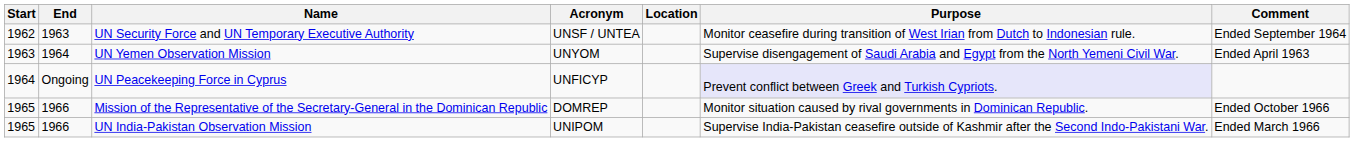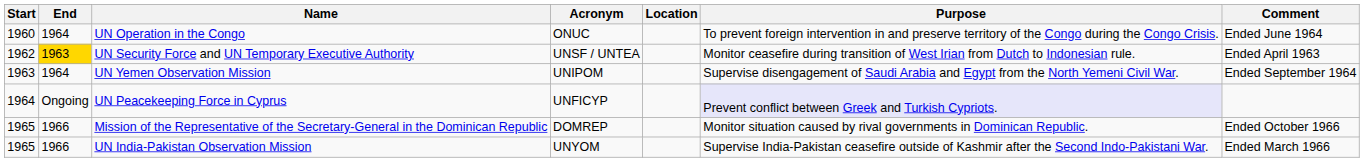 <table class="wikitable">
 <tr>
 <th>Start</th>
 <th>End</th>
 <th>Name</th>
 <th>Acronym</th>
 <th>Location</th>
 <th>Purpose</th>
 <th>Comment</th>
 </tr>
 <tr>
+<td>1960</td>
+<td>1964</td>
+<td><a href='#'>UN Operation in the Congo</a></td>
+<td>ONUC</td>
+<td></td>
+<td>To prevent foreign intervention in and preserve territory of the <a href='#'>Congo</a> during the <a href='#'>Congo Crisis</a>.</td>
+<td>Ended June 1964</td>
+</tr>
+<tr>
 <td>1962</td>
-<td>1963</td>
+<td style="background: gold;">1963</td>
 <td><a href='#'>UN Security Force</a> and <a href='#'>UN Temporary Executive Authority</a></td>
 <td>UNSF / UNTEA</td>
 <td><br></td>
 <td>Monitor ceasefire during transition of <a href='#'>West Irian</a> from <a href='#'>Dutch</a> to <a href='#'>Indonesian</a> rule.</td>
-<td>Ended September 1964</td>
+<td>Ended April 1963</td>
 </tr>
 <tr>
 <td>1963</td>
 <td>1964</td>
 <td><a href='#'>UN Yemen Observation Mission</a></td>
-<td>UNYOM</td>
+<td>UNIPOM</td>
 <td></td>
 <td>Supervise disengagement of <a href='#'>Saudi Arabia</a> and <a href='#'>Egypt</a> from the <a href='#'>North Yemeni Civil War</a>.</td>
-<td>Ended April 1963</td>
+<td>Ended September 1964</td>
 </tr>
 <tr>
 <td>1964</td>
 <td>Ongoing</td>
 <td><a href='#'>UN Peacekeeping Force in Cyprus</a></td>
 <td>UNFICYP</td>
 <td></td>
 <td style="background: lavender;"><br>Prevent conflict between <a href='#'>Greek</a> and <a href='#'>Turkish Cypriots</a>.</td>
 <td> </td>
 </tr>
 <tr>
 <td>1965</td>
 <td>1966</td>
 <td><a href='#'>Mission of the Representative of the Secretary-General in the Dominican Republic</a></td>
 <td>DOMREP</td>
 <td></td>
 <td>Monitor situation caused by rival governments in <a href='#'>Dominican Republic</a>.</td>
 <td>Ended October 1966</td>
 </tr>
 <tr>
 <td>1965</td>
 <td>1966</td>
 <td><a href='#'>UN India-Pakistan Observation Mission</a></td>
-<td>UNIPOM</td>
+<td>UNYOM</td>
 <td><br></td>
 <td>Supervise India-Pakistan ceasefire outside of Kashmir after the <a href='#'>Second Indo-Pakistani War</a>.</td>
 <td>Ended March 1966</td>
 </tr>
 </table>
